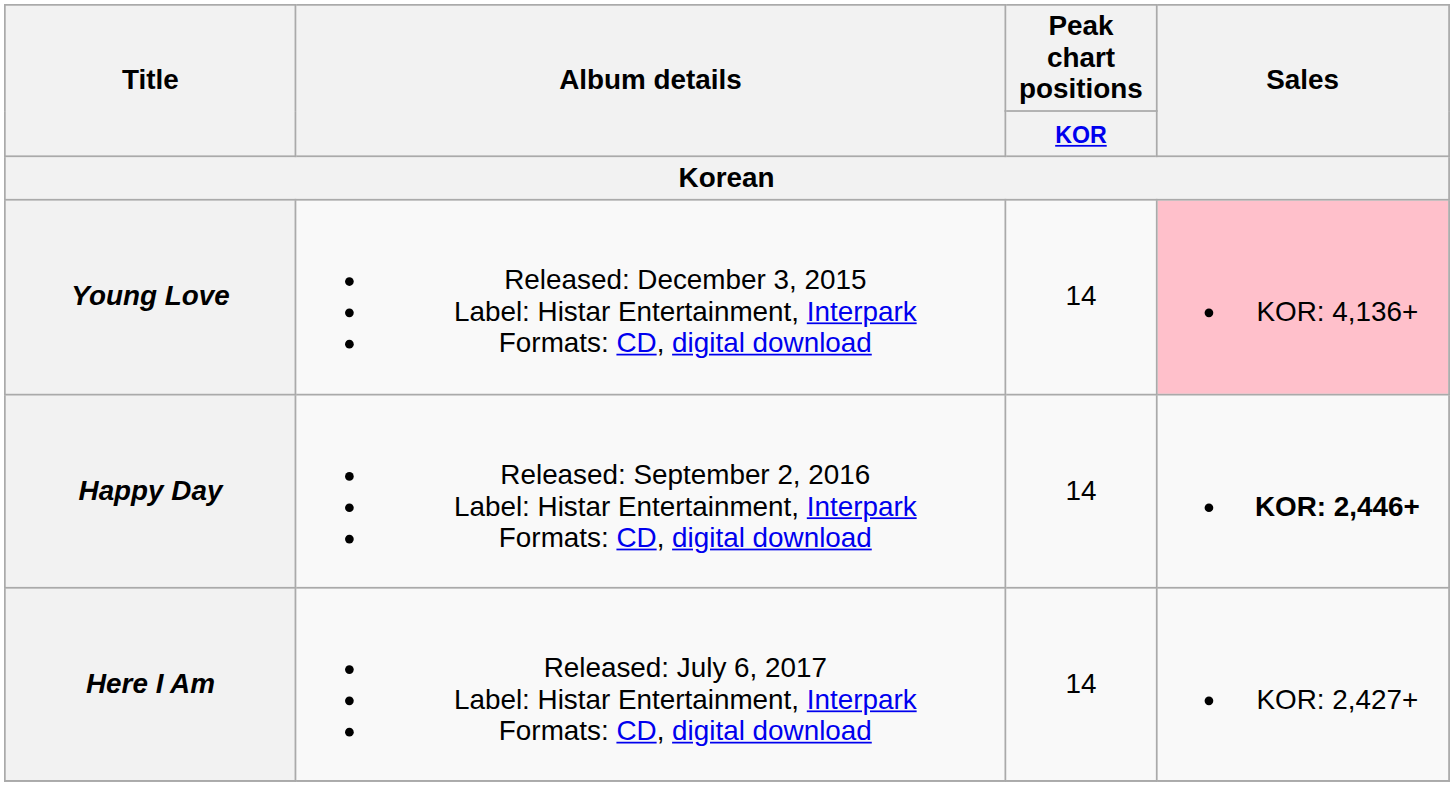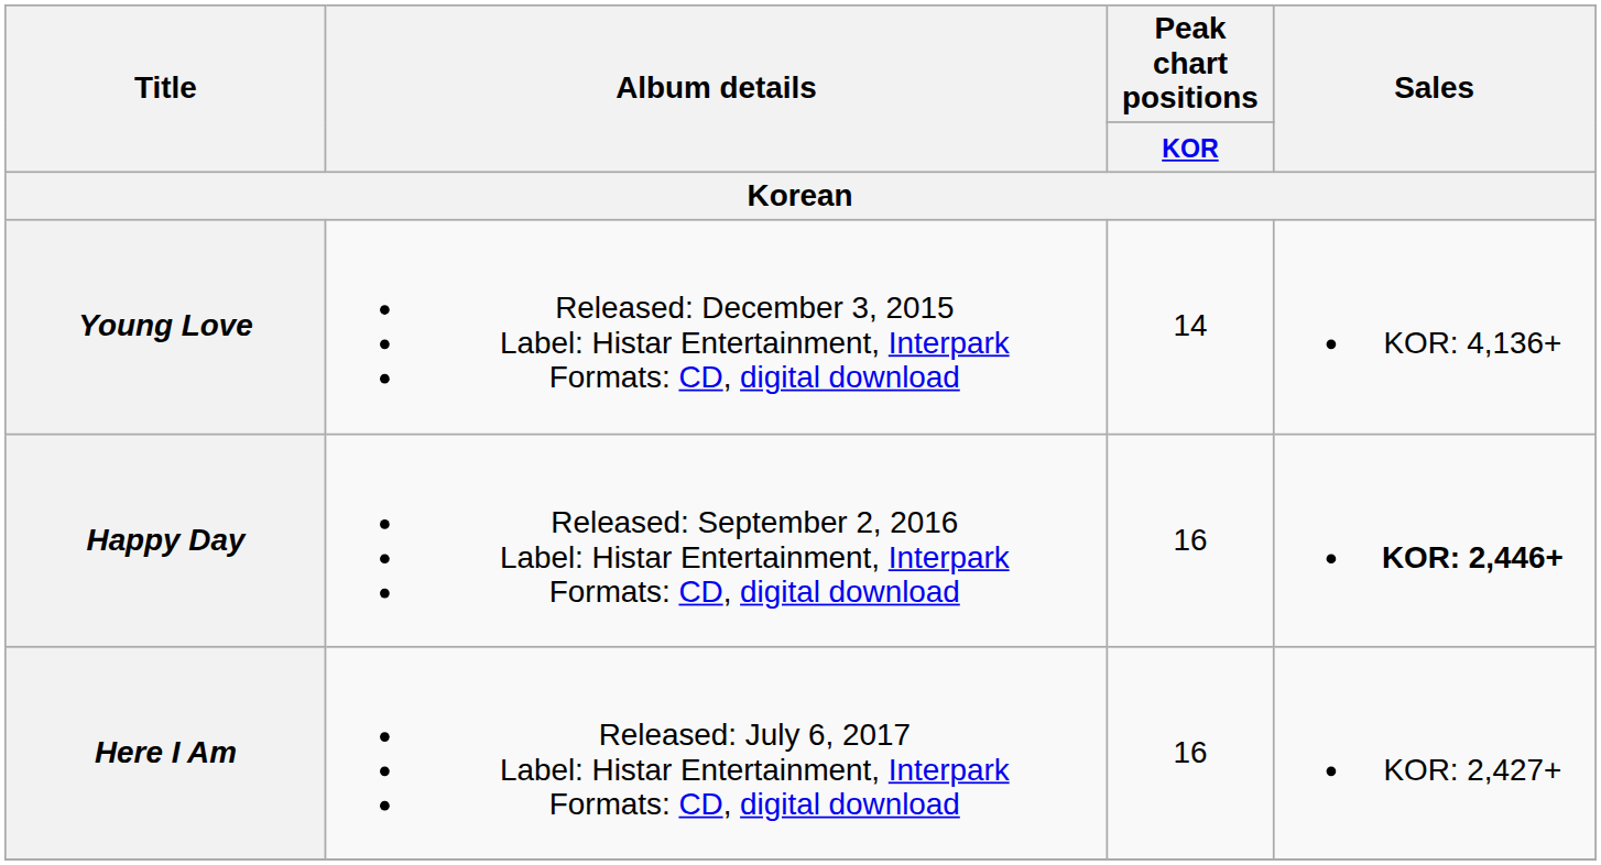 <table class="wikitable plainrowheaders" style="text-align:center;">
 <tr>
 <th scope="col" rowspan="2" style="width:10em;">Title</th>
 <th scope="col" rowspan="2" style="width:25em;">Album details</th>
 <th scope="col" colspan="1" style="width:5em;">Peak chart positions</th>
 <th scope="col" rowspan="2" style="width:10em;">Sales</th>
 </tr>
 <tr>
 <th><small><a href='#'>KOR</a></small><br></th>
 </tr>
 <tr>
 <th scope="col" colspan="5">Korean</th>
 </tr>
 <tr>
 <th scope="row"><em>Young Love</em></th>
 <td><br><ul><li>Released: December 3, 2015</li><li>Label: Histar Entertainment, <a href='#'>Interpark</a></li><li>Formats: <a href='#'>CD</a>, <a href='#'>digital download</a></li></ul></td>
 <td>14</td>
-<td style="background: pink;"><br><ul><li>KOR: 4,136+</li></ul></td>
+<td><br><ul><li>KOR: 4,136+</li></ul></td>
 </tr>
 <tr>
 <th scope="row"><em>Happy Day</em></th>
 <td><br><ul><li>Released: September 2, 2016</li><li>Label: Histar Entertainment, <a href='#'>Interpark</a></li><li>Formats: <a href='#'>CD</a>, <a href='#'>digital download</a></li></ul></td>
-<td>14</td>
+<td>16</td>
 <td><strong><br><ul><li>KOR: 2,446+</li></ul></strong></td>
 </tr>
 <tr>
 <th scope="row"><em>Here I Am</em></th>
 <td><br><ul><li>Released: July 6, 2017</li><li>Label: Histar Entertainment, <a href='#'>Interpark</a></li><li>Formats: <a href='#'>CD</a>, <a href='#'>digital download</a></li></ul></td>
-<td>14</td>
+<td>16</td>
 <td><br><ul><li>KOR: 2,427+</li></ul></td>
 </tr>
 <tr>
 </tr>
 </table>
